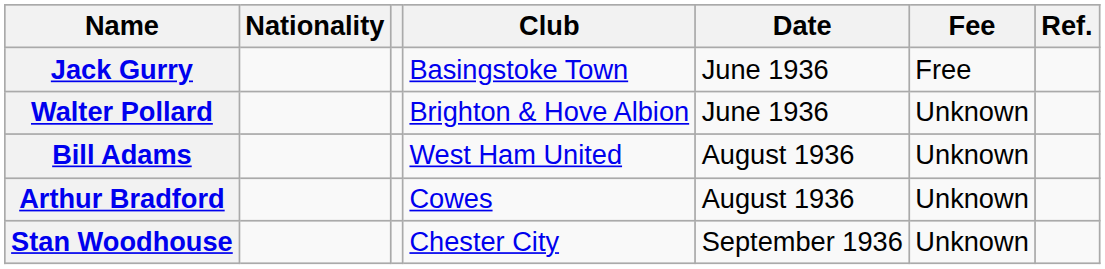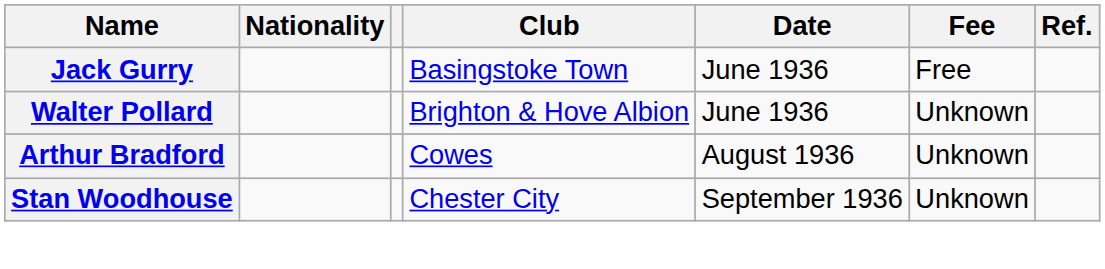 <table class="wikitable plainrowheaders">
 <tr>
 <th scope="col">Name</th>
 <th scope="col">Nationality</th>
 <th scope="col"></th>
 <th scope="col">Club</th>
 <th scope="col">Date</th>
 <th scope="col">Fee</th>
 <th scope="col">Ref.</th>
 </tr>
 <tr>
 <th scope="row"><a href='#'>Jack Gurry</a></th>
 <td></td>
 <td align="center"></td>
 <td> <a href='#'>Basingstoke Town</a></td>
 <td>June 1936</td>
 <td>Free</td>
 <td align="center"></td>
 </tr>
 <tr>
 <th scope="row"><a href='#'>Walter Pollard</a></th>
 <td></td>
 <td align="center"></td>
 <td> <a href='#'>Brighton & Hove Albion</a></td>
 <td>June 1936</td>
 <td>Unknown</td>
 <td align="center"></td>
 </tr>
 <tr>
-<th scope="row"><a href='#'>Bill Adams</a></th>
-<td></td>
-<td align="center"></td>
-<td> <a href='#'>West Ham United</a></td>
-<td>August 1936</td>
-<td>Unknown</td>
-<td align="center"></td>
-</tr>
-<tr>
 <th scope="row"><a href='#'>Arthur Bradford</a></th>
 <td></td>
 <td align="center"></td>
 <td> <a href='#'>Cowes</a></td>
 <td>August 1936</td>
 <td>Unknown</td>
 <td align="center"></td>
 </tr>
 <tr>
 <th scope="row"><a href='#'>Stan Woodhouse</a></th>
 <td></td>
 <td align="center"></td>
 <td> <a href='#'>Chester City</a></td>
 <td>September 1936</td>
 <td>Unknown</td>
 <td align="center"></td>
 </tr>
 </table>
